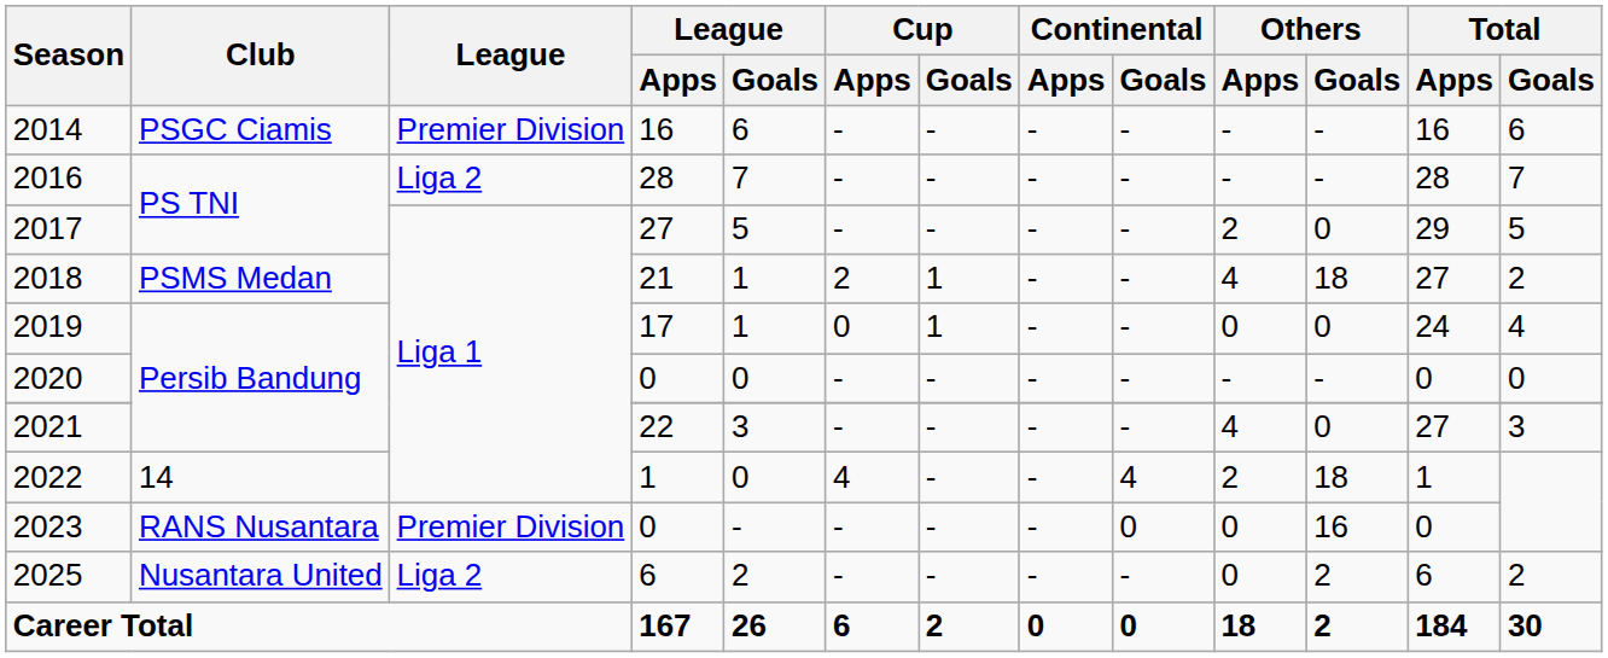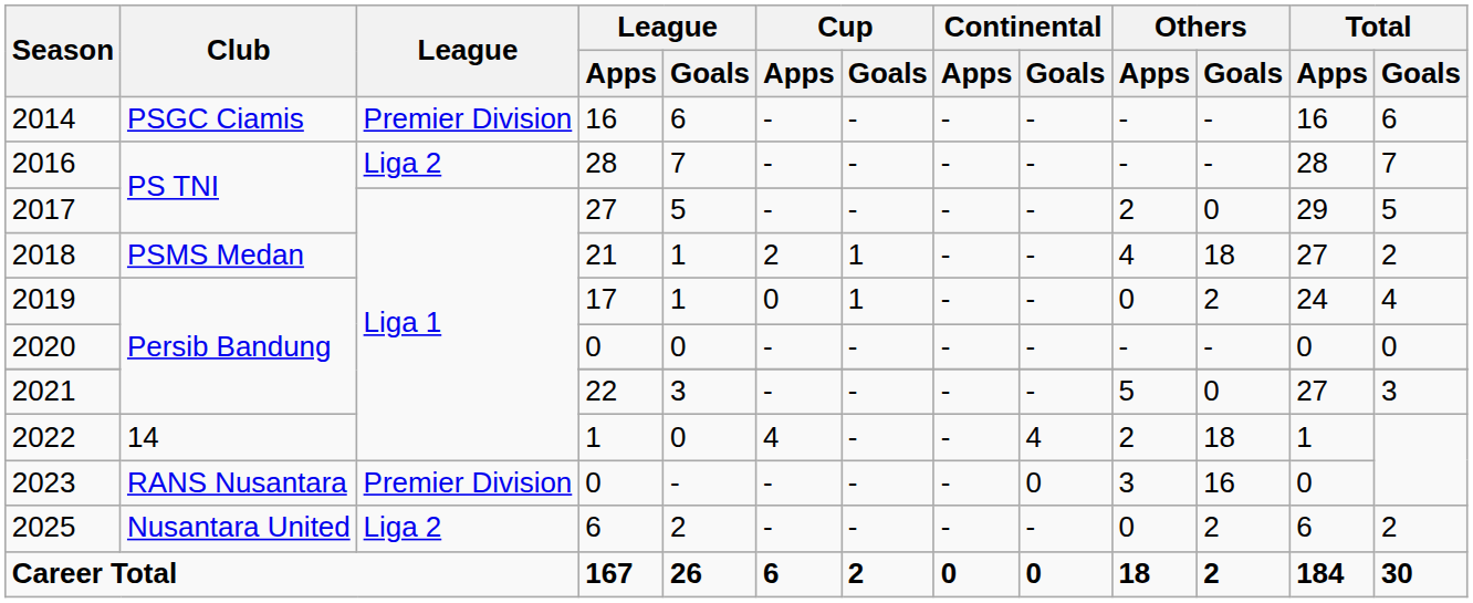 <table class="wikitable">
 <tr>
 <th rowspan="2">Season</th>
 <th rowspan="2">Club</th>
 <th rowspan="2">League</th>
 <th colspan="2">League</th>
 <th colspan="2">Cup</th>
 <th colspan="2">Continental</th>
 <th colspan="2">Others</th>
 <th colspan="2">Total</th>
 </tr>
 <tr>
 <th>Apps</th>
 <th>Goals</th>
 <th>Apps</th>
 <th>Goals</th>
 <th>Apps</th>
 <th>Goals</th>
 <th>Apps</th>
 <th>Goals</th>
 <th>Apps</th>
 <th>Goals</th>
 </tr>
 <tr>
 <td>2014</td>
 <td><a href='#'>PSGC Ciamis</a></td>
 <td><a href='#'>Premier Division</a></td>
 <td>16</td>
 <td>6</td>
 <td>-</td>
 <td>-</td>
 <td>-</td>
 <td>-</td>
 <td>-</td>
 <td>-</td>
 <td>16</td>
 <td>6</td>
 </tr>
 <tr>
 <td>2016</td>
 <td rowspan="2"><a href='#'>PS TNI</a></td>
 <td rowspan="1"><a href='#'>Liga 2</a></td>
 <td>28</td>
 <td>7</td>
 <td>-</td>
 <td>-</td>
 <td>-</td>
 <td>-</td>
 <td>-</td>
 <td>-</td>
 <td>28</td>
 <td>7</td>
 </tr>
 <tr>
 <td>2017</td>
 <td rowspan="7"><a href='#'>Liga 1</a></td>
 <td>27</td>
 <td>5</td>
 <td>-</td>
 <td>-</td>
 <td>-</td>
 <td>-</td>
 <td>2</td>
 <td>0</td>
 <td>29</td>
 <td>5</td>
 </tr>
 <tr>
 <td>2018</td>
 <td><a href='#'>PSMS Medan</a></td>
 <td>21</td>
 <td>1</td>
 <td>2</td>
 <td>1</td>
 <td>-</td>
 <td>-</td>
 <td>4</td>
 <td>18</td>
 <td>27</td>
 <td>2</td>
 </tr>
 <tr>
 <td>2019</td>
 <td rowspan="4"><a href='#'>Persib Bandung</a></td>
 <td>17</td>
 <td>1</td>
 <td>0</td>
 <td>1</td>
 <td>-</td>
 <td>-</td>
 <td>0</td>
-<td>0</td>
+<td>2</td>
 <td>24</td>
 <td>4</td>
 </tr>
 <tr>
 <td>2020</td>
 <td>0</td>
 <td>0</td>
 <td>-</td>
 <td>-</td>
 <td>-</td>
 <td>-</td>
 <td>-</td>
 <td>-</td>
 <td>0</td>
 <td>0</td>
 </tr>
 <tr>
 </tr>
 <tr>
 <td>2021</td>
 <td>22</td>
 <td>3</td>
 <td>-</td>
 <td>-</td>
 <td>-</td>
 <td>-</td>
-<td>4</td>
+<td>5</td>
 <td>0</td>
 <td>27</td>
 <td>3</td>
 </tr>
 <tr>
 <td>2022</td>
 <td>14</td>
 <td>1</td>
 <td>0</td>
 <td>4</td>
 <td>-</td>
 <td>-</td>
 <td>4</td>
 <td>2</td>
 <td>18</td>
 <td>1</td>
 </tr>
 <tr>
 <td>2023</td>
 <td rowspan="1"><a href='#'>RANS Nusantara</a></td>
 <td><a href='#'>Premier Division</a></td>
 <td>0</td>
 <td>-</td>
 <td>-</td>
 <td>-</td>
 <td>-</td>
 <td>0</td>
-<td>0</td>
+<td>3</td>
 <td>16</td>
 <td>0</td>
 </tr>
 <tr>
 <td>2025</td>
 <td rowspan="1"><a href='#'>Nusantara United</a></td>
 <td rowspan="1"><a href='#'>Liga 2</a></td>
 <td>6</td>
 <td>2</td>
 <td>-</td>
 <td>-</td>
 <td>-</td>
 <td>-</td>
 <td>0</td>
 <td>2</td>
 <td>6</td>
 <td>2</td>
 </tr>
 <tr>
 <td colspan="3"><strong>Career Total</strong></td>
 <td><strong>167</strong></td>
 <td><strong>26</strong></td>
 <td><strong>6</strong></td>
 <td><strong>2</strong></td>
 <td><strong>0</strong></td>
 <td><strong>0</strong></td>
 <td><strong>18</strong></td>
 <td><strong>2</strong></td>
 <td><strong>184</strong></td>
 <td><strong>30</strong></td>
 </tr>
 </table>
